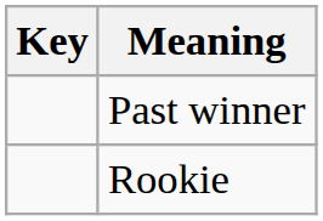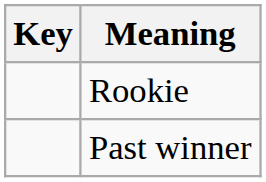 <table class="wikitable" style="font-size: 95%;">
 <tr>
 <th>Key</th>
 <th>Meaning</th>
 </tr>
 <tr>
 <td align="center"><strong></strong></td>
-<td>Past winner</td>
+<td>Rookie</td>
 </tr>
 <tr>
 <td align="center"><strong></strong></td>
-<td>Rookie</td>
+<td>Past winner</td>
 </tr>
 </table>
